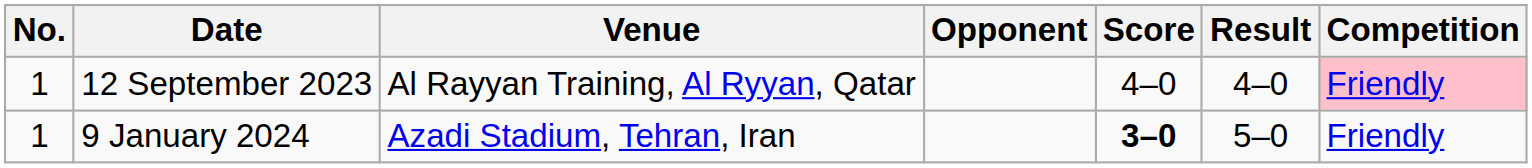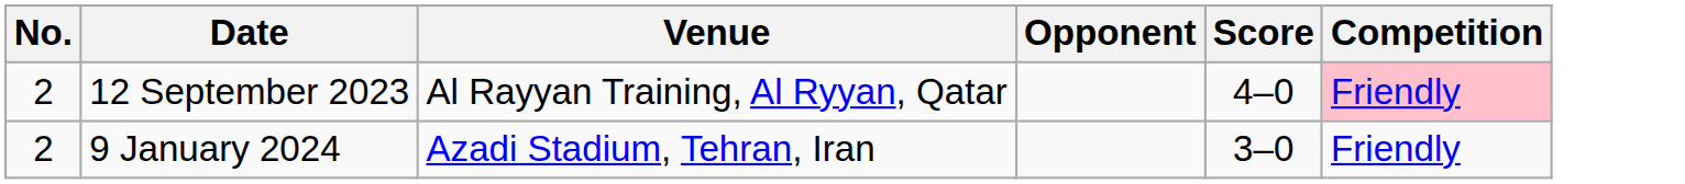 <table class="wikitable sortable">
 <tr>
 <th scope="col">No.</th>
 <th scope="col">Date</th>
 <th scope="col">Venue</th>
 <th scope="col">Opponent</th>
 <th scope="col">Score</th>
-<th scope="col">Result</th>
 <th scope="col">Competition</th>
 </tr>
 <tr>
-<td align="center">1</td>
+<td align="center">2</td>
 <td>12 September 2023</td>
 <td>Al Rayyan Training, <a href='#'>Al Ryyan</a>, Qatar</td>
 <td></td>
 <td align="center">4–0</td>
-<td align="center">4–0</td>
 <td style="background: pink;"><a href='#'>Friendly</a></td>
 </tr>
 <tr>
-<td align="center">1</td>
+<td align="center">2</td>
 <td>9 January 2024</td>
 <td><a href='#'>Azadi Stadium</a>, <a href='#'>Tehran</a>, Iran</td>
 <td></td>
-<td align="center"><strong>3–0</strong></td>
-<td align="center">5–0</td>
+<td align="center">3–0</td>
 <td><a href='#'>Friendly</a></td>
 </tr>
 </table>
